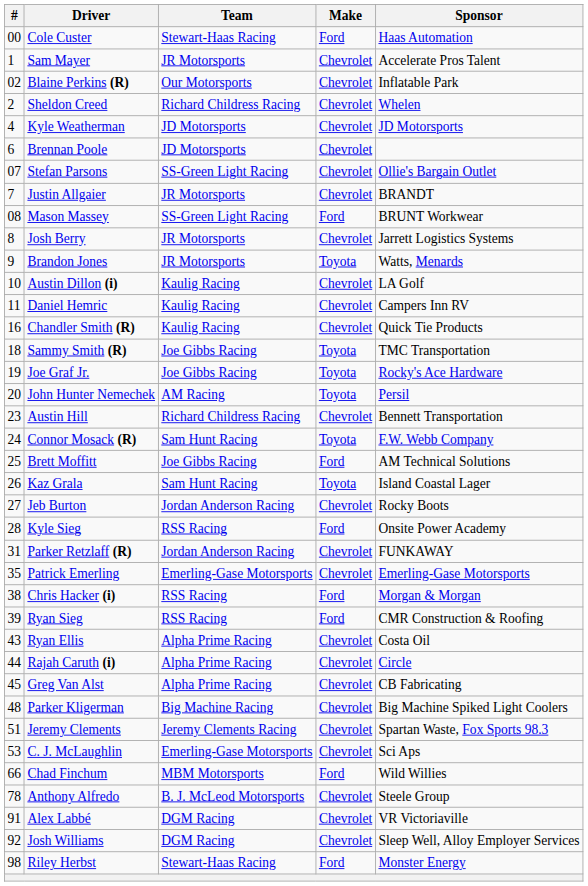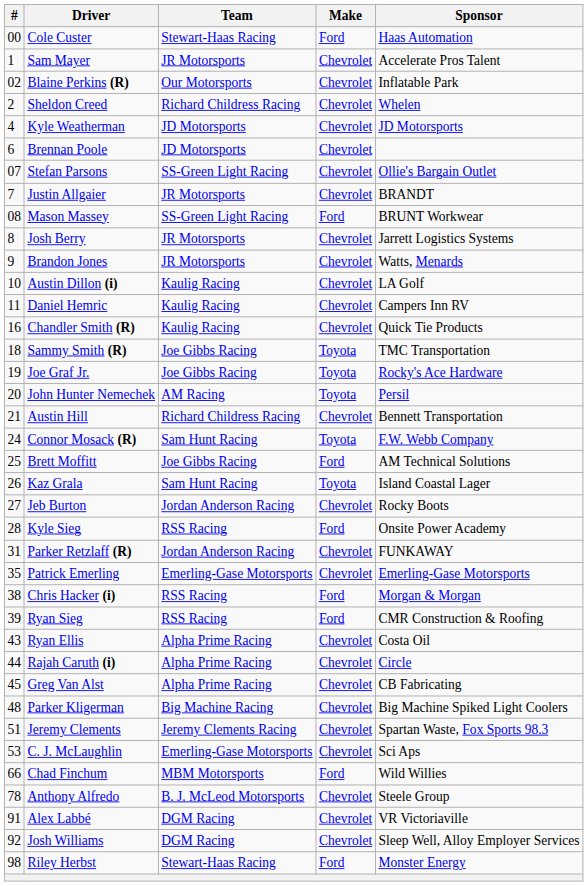 <table class="wikitable" style="font-size: 95%;">
 <tr>
 <th>#</th>
 <th>Driver</th>
 <th>Team</th>
 <th>Make</th>
 <th>Sponsor</th>
 </tr>
 <tr>
 <td>00</td>
 <td><a href='#'>Cole Custer</a></td>
 <td><a href='#'>Stewart-Haas Racing</a></td>
 <td><a href='#'>Ford</a></td>
 <td><a href='#'>Haas Automation</a></td>
 </tr>
 <tr>
 <td>1</td>
 <td><a href='#'>Sam Mayer</a></td>
 <td><a href='#'>JR Motorsports</a></td>
 <td><a href='#'>Chevrolet</a></td>
 <td>Accelerate Pros Talent</td>
 </tr>
 <tr>
 <td>02</td>
 <td><a href='#'>Blaine Perkins</a> <strong>(R)</strong></td>
 <td><a href='#'>Our Motorsports</a></td>
 <td><a href='#'>Chevrolet</a></td>
 <td>Inflatable Park</td>
 </tr>
 <tr>
 <td>2</td>
 <td><a href='#'>Sheldon Creed</a></td>
 <td><a href='#'>Richard Childress Racing</a></td>
 <td><a href='#'>Chevrolet</a></td>
 <td><a href='#'>Whelen</a></td>
 </tr>
 <tr>
 <td>4</td>
 <td><a href='#'>Kyle Weatherman</a></td>
 <td><a href='#'>JD Motorsports</a></td>
 <td><a href='#'>Chevrolet</a></td>
 <td><a href='#'>JD Motorsports</a></td>
 </tr>
 <tr>
 <td>6</td>
 <td><a href='#'>Brennan Poole</a></td>
 <td><a href='#'>JD Motorsports</a></td>
 <td><a href='#'>Chevrolet</a></td>
 <td></td>
 </tr>
 <tr>
 <td>07</td>
 <td><a href='#'>Stefan Parsons</a></td>
 <td><a href='#'>SS-Green Light Racing</a></td>
 <td><a href='#'>Chevrolet</a></td>
 <td><a href='#'>Ollie's Bargain Outlet</a></td>
 </tr>
 <tr>
 <td>7</td>
 <td><a href='#'>Justin Allgaier</a></td>
 <td><a href='#'>JR Motorsports</a></td>
 <td><a href='#'>Chevrolet</a></td>
 <td>BRANDT</td>
 </tr>
 <tr>
 <td>08</td>
 <td><a href='#'>Mason Massey</a></td>
 <td><a href='#'>SS-Green Light Racing</a></td>
 <td><a href='#'>Ford</a></td>
 <td>BRUNT Workwear</td>
 </tr>
 <tr>
 <td>8</td>
 <td><a href='#'>Josh Berry</a></td>
 <td><a href='#'>JR Motorsports</a></td>
 <td><a href='#'>Chevrolet</a></td>
 <td>Jarrett Logistics Systems</td>
 </tr>
 <tr>
 <td>9</td>
 <td><a href='#'>Brandon Jones</a></td>
 <td><a href='#'>JR Motorsports</a></td>
-<td><a href='#'>Toyota</a></td>
+<td><a href='#'>Chevrolet</a></td>
 <td>Watts, <a href='#'>Menards</a></td>
 </tr>
 <tr>
 <td>10</td>
 <td><a href='#'>Austin Dillon</a> <strong>(i)</strong></td>
 <td><a href='#'>Kaulig Racing</a></td>
 <td><a href='#'>Chevrolet</a></td>
 <td>LA Golf</td>
 </tr>
 <tr>
 <td>11</td>
 <td><a href='#'>Daniel Hemric</a></td>
 <td><a href='#'>Kaulig Racing</a></td>
 <td><a href='#'>Chevrolet</a></td>
 <td>Campers Inn RV</td>
 </tr>
 <tr>
 <td>16</td>
 <td><a href='#'>Chandler Smith</a> <strong>(R)</strong></td>
 <td><a href='#'>Kaulig Racing</a></td>
 <td><a href='#'>Chevrolet</a></td>
 <td>Quick Tie Products</td>
 </tr>
 <tr>
 <td>18</td>
 <td><a href='#'>Sammy Smith</a> <strong>(R)</strong></td>
 <td><a href='#'>Joe Gibbs Racing</a></td>
 <td><a href='#'>Toyota</a></td>
 <td>TMC Transportation</td>
 </tr>
 <tr>
 <td>19</td>
 <td nowrap=""><a href='#'>Joe Graf Jr.</a></td>
 <td><a href='#'>Joe Gibbs Racing</a></td>
 <td><a href='#'>Toyota</a></td>
 <td><a href='#'>Rocky's Ace Hardware</a></td>
 </tr>
 <tr>
 <td>20</td>
 <td><a href='#'>John Hunter Nemechek</a></td>
 <td><a href='#'>AM Racing</a></td>
 <td><a href='#'>Toyota</a></td>
 <td><a href='#'>Persil</a></td>
 </tr>
 <tr>
-<td>23</td>
+<td>21</td>
 <td><a href='#'>Austin Hill</a></td>
 <td><a href='#'>Richard Childress Racing</a></td>
 <td><a href='#'>Chevrolet</a></td>
 <td>Bennett Transportation</td>
 </tr>
 <tr>
 <td>24</td>
 <td><a href='#'>Connor Mosack</a> <strong>(R)</strong></td>
 <td><a href='#'>Sam Hunt Racing</a></td>
 <td><a href='#'>Toyota</a></td>
 <td><a href='#'>F.W. Webb Company</a></td>
 </tr>
 <tr>
 <td>25</td>
 <td><a href='#'>Brett Moffitt</a></td>
 <td><a href='#'>Joe Gibbs Racing</a></td>
 <td><a href='#'>Ford</a></td>
 <td>AM Technical Solutions</td>
 </tr>
 <tr>
 <td>26</td>
 <td><a href='#'>Kaz Grala</a></td>
 <td><a href='#'>Sam Hunt Racing</a></td>
 <td><a href='#'>Toyota</a></td>
 <td>Island Coastal Lager</td>
 </tr>
 <tr>
 <td>27</td>
 <td><a href='#'>Jeb Burton</a></td>
 <td><a href='#'>Jordan Anderson Racing</a></td>
 <td><a href='#'>Chevrolet</a></td>
 <td>Rocky Boots</td>
 </tr>
 <tr>
 <td>28</td>
 <td><a href='#'>Kyle Sieg</a></td>
 <td><a href='#'>RSS Racing</a></td>
 <td><a href='#'>Ford</a></td>
 <td>Onsite Power Academy</td>
 </tr>
 <tr>
 <td>31</td>
 <td><a href='#'>Parker Retzlaff</a> <strong>(R)</strong></td>
 <td nowrap=""><a href='#'>Jordan Anderson Racing</a></td>
 <td><a href='#'>Chevrolet</a></td>
 <td>FUNKAWAY</td>
 </tr>
 <tr>
 <td>35</td>
 <td><a href='#'>Patrick Emerling</a></td>
 <td nowrap=""><a href='#'>Emerling-Gase Motorsports</a></td>
 <td><a href='#'>Chevrolet</a></td>
 <td><a href='#'>Emerling-Gase Motorsports</a></td>
 </tr>
 <tr>
 <td>38</td>
 <td><a href='#'>Chris Hacker</a> <strong>(i)</strong></td>
 <td><a href='#'>RSS Racing</a></td>
 <td><a href='#'>Ford</a></td>
 <td><a href='#'>Morgan & Morgan</a></td>
 </tr>
 <tr>
 <td>39</td>
 <td><a href='#'>Ryan Sieg</a></td>
 <td><a href='#'>RSS Racing</a></td>
 <td><a href='#'>Ford</a></td>
 <td>CMR Construction & Roofing</td>
 </tr>
 <tr>
 <td>43</td>
 <td><a href='#'>Ryan Ellis</a></td>
 <td><a href='#'>Alpha Prime Racing</a></td>
 <td><a href='#'>Chevrolet</a></td>
 <td>Costa Oil</td>
 </tr>
 <tr>
 <td>44</td>
 <td><a href='#'>Rajah Caruth</a> <strong>(i)</strong></td>
 <td><a href='#'>Alpha Prime Racing</a></td>
 <td><a href='#'>Chevrolet</a></td>
 <td><a href='#'>Circle</a></td>
 </tr>
 <tr>
 <td>45</td>
 <td><a href='#'>Greg Van Alst</a></td>
 <td><a href='#'>Alpha Prime Racing</a></td>
 <td><a href='#'>Chevrolet</a></td>
 <td>CB Fabricating</td>
 </tr>
 <tr>
 <td>48</td>
 <td><a href='#'>Parker Kligerman</a></td>
 <td><a href='#'>Big Machine Racing</a></td>
 <td><a href='#'>Chevrolet</a></td>
 <td>Big Machine Spiked Light Coolers</td>
 </tr>
 <tr>
 <td>51</td>
 <td><a href='#'>Jeremy Clements</a></td>
 <td><a href='#'>Jeremy Clements Racing</a></td>
 <td><a href='#'>Chevrolet</a></td>
 <td>Spartan Waste, <a href='#'>Fox Sports 98.3</a></td>
 </tr>
 <tr>
 <td>53</td>
 <td><a href='#'>C. J. McLaughlin</a></td>
 <td><a href='#'>Emerling-Gase Motorsports</a></td>
 <td><a href='#'>Chevrolet</a></td>
 <td>Sci Aps</td>
 </tr>
 <tr>
 <td>66</td>
 <td><a href='#'>Chad Finchum</a></td>
 <td><a href='#'>MBM Motorsports</a></td>
 <td><a href='#'>Ford</a></td>
 <td>Wild Willies</td>
 </tr>
 <tr>
 <td>78</td>
 <td><a href='#'>Anthony Alfredo</a></td>
 <td><a href='#'>B. J. McLeod Motorsports</a></td>
 <td><a href='#'>Chevrolet</a></td>
 <td>Steele Group</td>
 </tr>
 <tr>
 <td>91</td>
 <td><a href='#'>Alex Labbé</a></td>
 <td><a href='#'>DGM Racing</a></td>
 <td><a href='#'>Chevrolet</a></td>
 <td>VR Victoriaville</td>
 </tr>
 <tr>
 <td>92</td>
 <td><a href='#'>Josh Williams</a></td>
 <td><a href='#'>DGM Racing</a></td>
 <td><a href='#'>Chevrolet</a></td>
 <td>Sleep Well, Alloy Employer Services</td>
 </tr>
 <tr>
 <td>98</td>
 <td><a href='#'>Riley Herbst</a></td>
 <td><a href='#'>Stewart-Haas Racing</a></td>
 <td><a href='#'>Ford</a></td>
 <td><a href='#'>Monster Energy</a></td>
 </tr>
 <tr>
 <th colspan="5"></th>
 </tr>
 </table>
